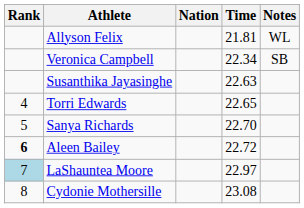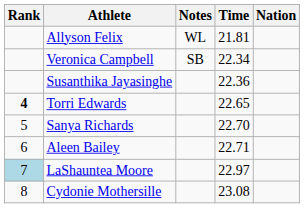 <table class="wikitable sortable" style="text-align:center">
 <tr>
 <th>Rank</th>
 <th>Athlete</th>
+<th>Notes</th>
+<th>Time</th>
 <th>Nation</th>
-<th>Time</th>
-<th>Notes</th>
 </tr>
 <tr>
 <td></td>
 <td align="left"><a href='#'>Allyson Felix</a></td>
+<td>WL</td>
+<td>21.81</td>
 <td align=left></td>
-<td>21.81</td>
-<td>WL</td>
 </tr>
 <tr>
 <td></td>
 <td align="left"><a href='#'>Veronica Campbell</a></td>
+<td>SB</td>
+<td>22.34</td>
 <td align=left></td>
-<td>22.34</td>
-<td>SB</td>
 </tr>
 <tr>
 <td></td>
 <td align="left"><a href='#'>Susanthika Jayasinghe</a></td>
+<td></td>
+<td>22.36</td>
 <td align=left></td>
-<td>22.63</td>
-<td></td>
 </tr>
 <tr>
-<td>4</td>
+<td><strong>4</strong></td>
 <td align="left"><a href='#'>Torri Edwards</a></td>
+<td></td>
+<td>22.65</td>
 <td align=left></td>
-<td>22.65</td>
-<td></td>
 </tr>
 <tr>
 <td>5</td>
 <td align="left"><a href='#'>Sanya Richards</a></td>
+<td></td>
+<td>22.70</td>
 <td align=left></td>
-<td>22.70</td>
-<td></td>
 </tr>
 <tr>
-<td><strong>6</strong></td>
+<td>6</td>
 <td align="left"><a href='#'>Aleen Bailey</a></td>
+<td></td>
+<td>22.71</td>
 <td align=left></td>
-<td>22.72</td>
-<td></td>
 </tr>
 <tr>
 <td style="background: lightblue;">7</td>
 <td align="left"><a href='#'>LaShauntea Moore</a></td>
+<td></td>
+<td>22.97</td>
 <td align=left></td>
-<td>22.97</td>
-<td></td>
 </tr>
 <tr>
 <td>8</td>
 <td align="left"><a href='#'>Cydonie Mothersille</a></td>
+<td></td>
+<td>23.08</td>
 <td align=left></td>
-<td>23.08</td>
-<td></td>
 </tr>
 </table>
